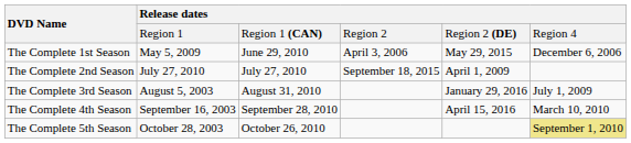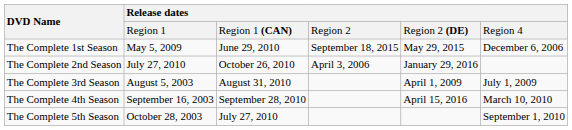 <table class="wikitable">
 <tr style="background:#f2f2f2;">
 <td rowspan="2"><div><strong>DVD Name</strong></div></td>
 <td colspan="5" style="background:#f2f2f2;"><div><strong>Release dates</strong></div></td>
 </tr>
 <tr style="background:#f2f2f2;">
 <td><div>Region 1</div></td>
 <td style="background:#f2f2f2;"><div>Region 1 <strong>(CAN)</strong></div></td>
 <td style="background:#f2f2f2;"><div>Region 2</div></td>
 <td style="background:#f2f2f2;"><div>Region 2 <strong>(DE)</strong></div></td>
 <td style="background:#f2f2f2;"><div>Region 4</div></td>
 </tr>
 <tr>
 <td>The Complete 1st Season</td>
 <td>May 5, 2009</td>
 <td>June 29, 2010</td>
-<td>April 3, 2006</td>
+<td>September 18, 2015</td>
 <td>May 29, 2015</td>
 <td>December 6, 2006</td>
 </tr>
 <tr>
 <td>The Complete 2nd Season</td>
 <td>July 27, 2010</td>
-<td>July 27, 2010</td>
-<td>September 18, 2015</td>
-<td>April 1, 2009</td>
+<td>October 26, 2010</td>
+<td>April 3, 2006</td>
+<td>January 29, 2016</td>
 </tr>
 <tr>
 <td>The Complete 3rd Season</td>
 <td>August 5, 2003</td>
 <td>August 31, 2010</td>
 <td></td>
-<td>January 29, 2016</td>
+<td>April 1, 2009</td>
 <td>July 1, 2009</td>
 </tr>
 <tr>
 <td>The Complete 4th Season</td>
 <td>September 16, 2003</td>
 <td>September 28, 2010</td>
 <td></td>
 <td>April 15, 2016</td>
 <td>March 10, 2010</td>
 </tr>
 <tr>
 <td>The Complete 5th Season</td>
 <td>October 28, 2003</td>
-<td>October 26, 2010</td>
+<td>July 27, 2010</td>
 <td></td>
 <td></td>
-<td style="background: khaki;">September 1, 2010</td>
+<td>September 1, 2010</td>
 </tr>
 </table>
